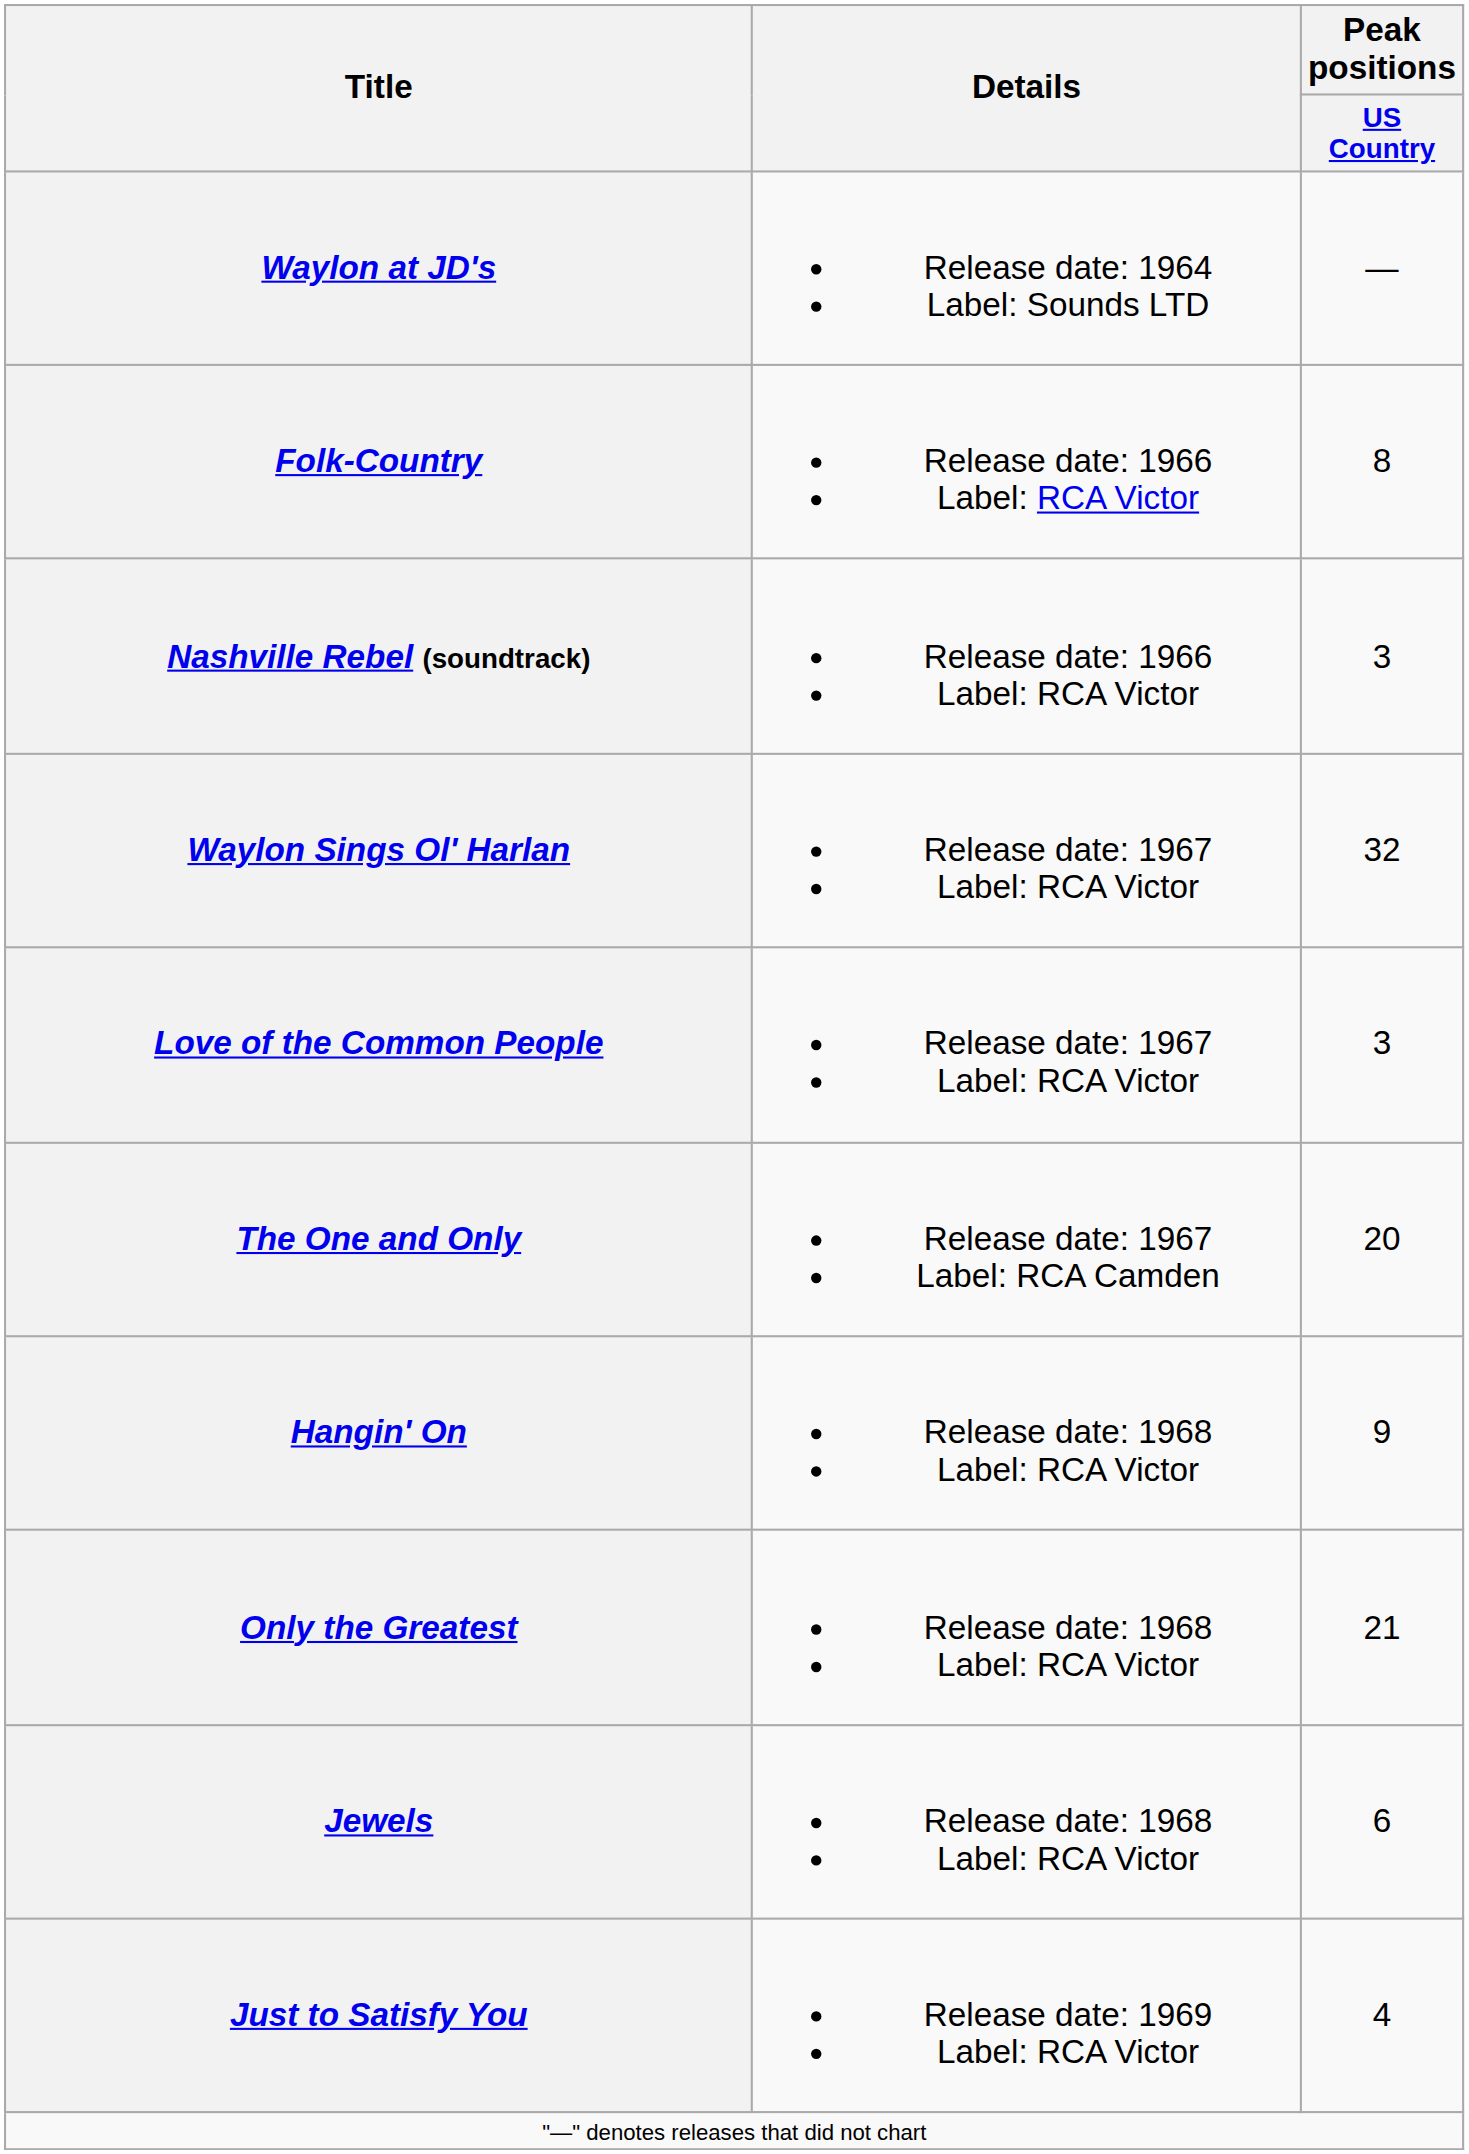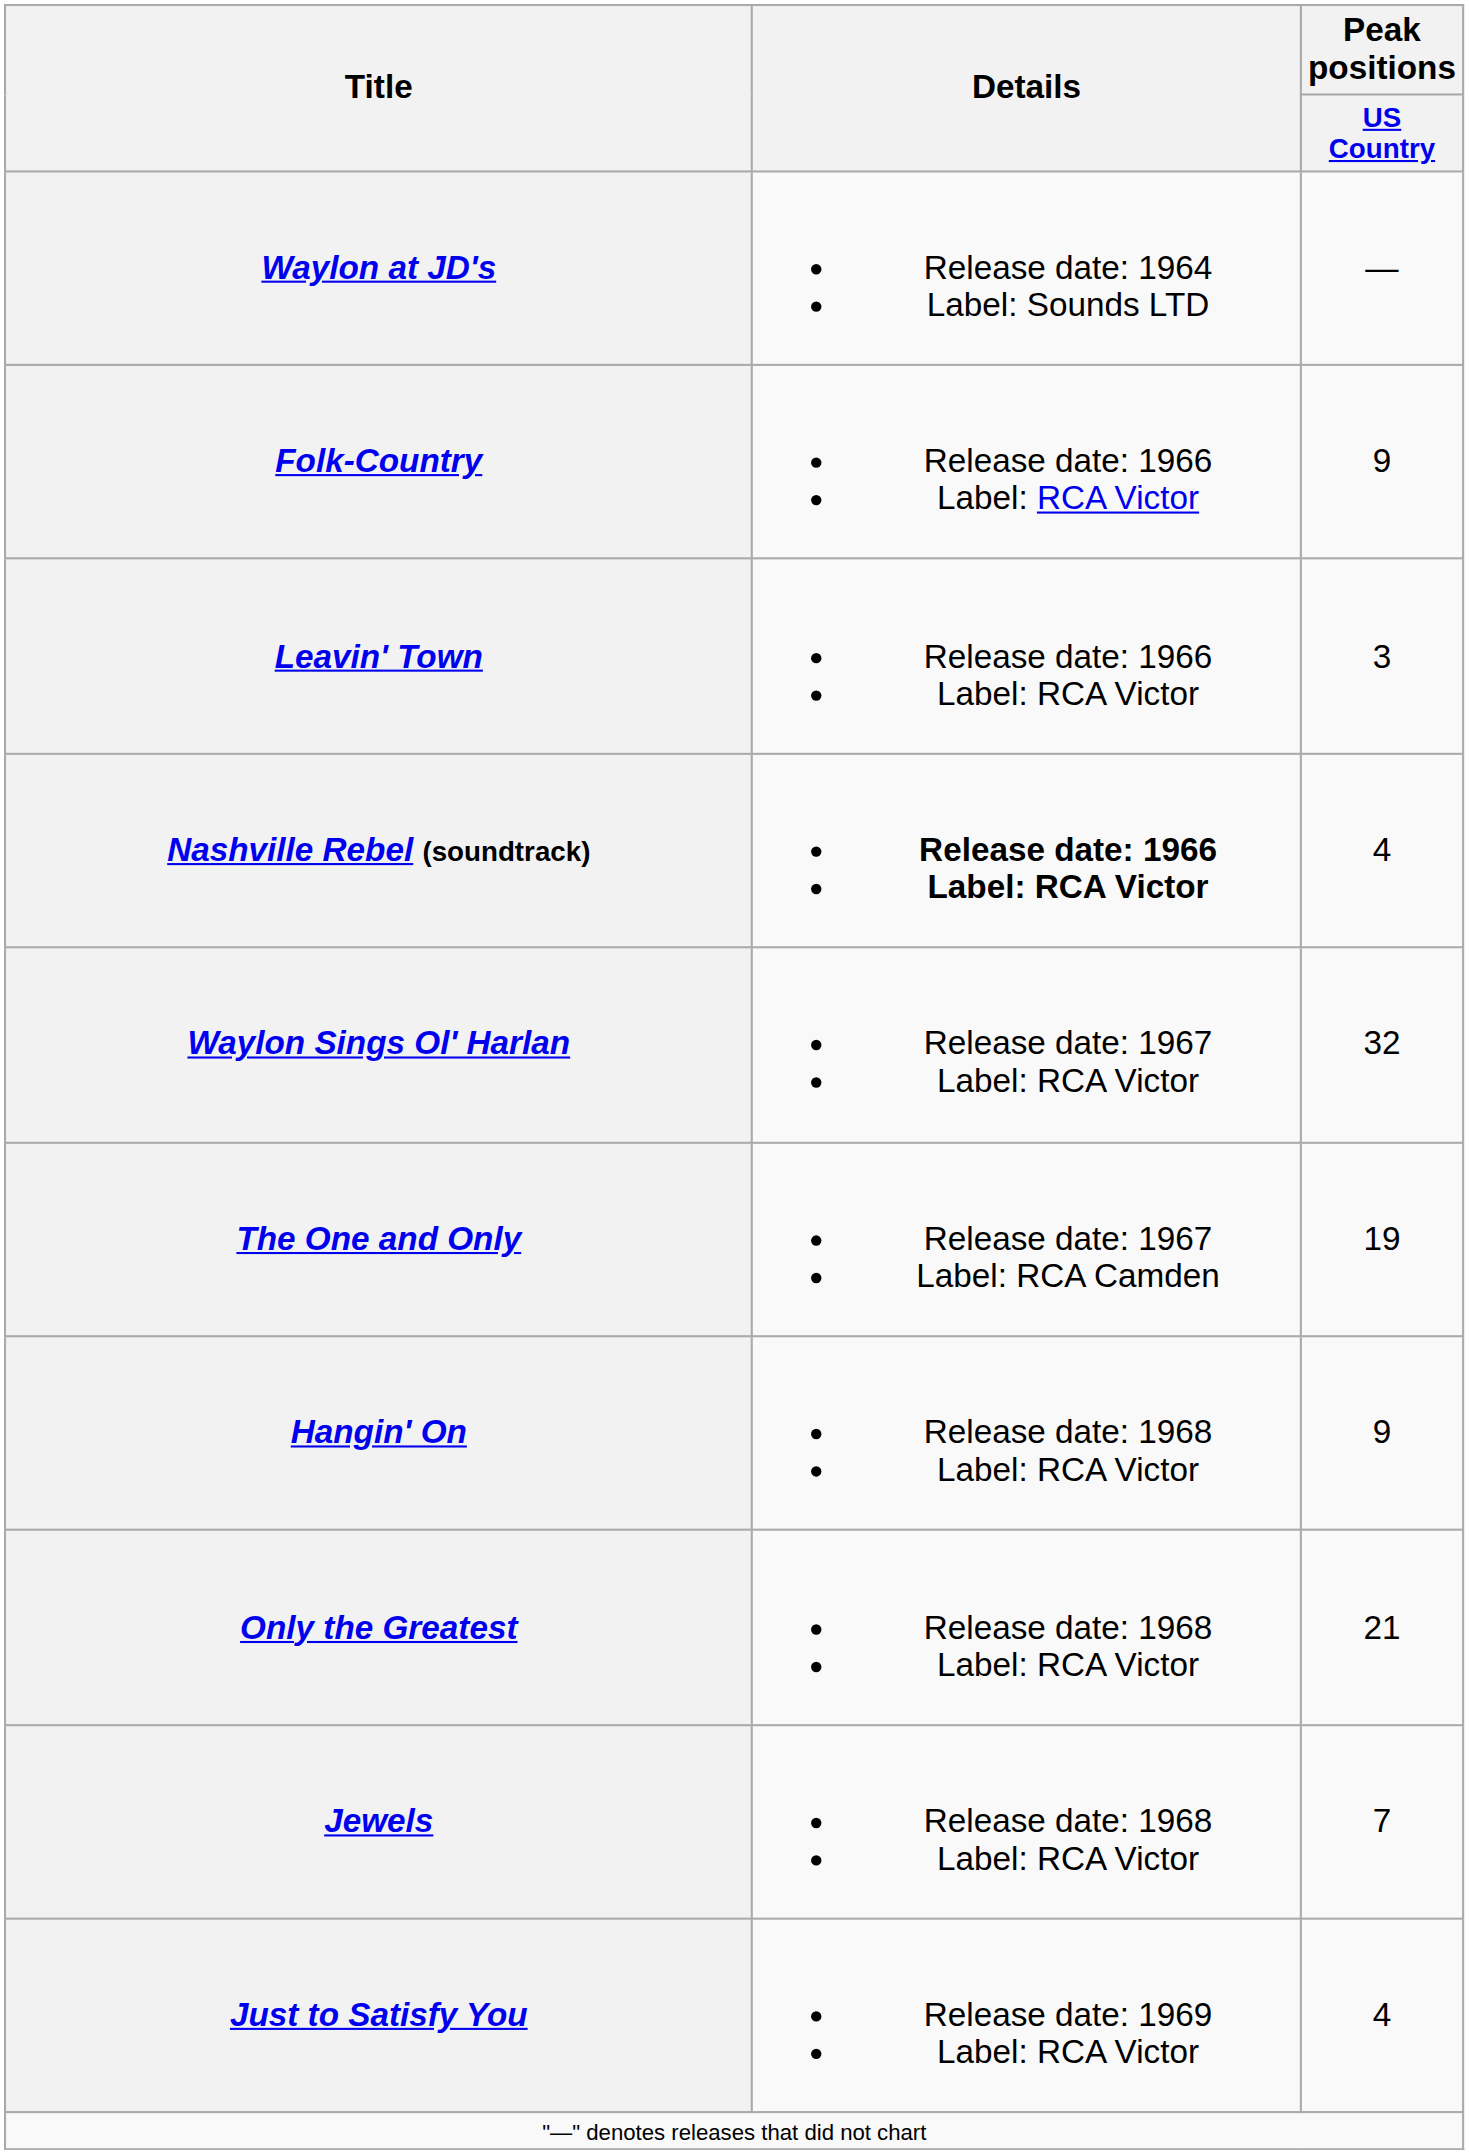 <table class="wikitable plainrowheaders" style="text-align:center;">
 <tr>
 <th rowspan="2" style="width:22em;">Title</th>
 <th rowspan="2" style="width:16em;">Details</th>
 <th colspan="1">Peak positions</th>
 </tr>
 <tr style="font-size:smaller;">
 <th width="65"><a href='#'>US Country</a></th>
 </tr>
 <tr>
 <th scope="row"><em><a href='#'>Waylon at JD's</a></em></th>
 <td><br><ul><li>Release date: 1964</li><li>Label: Sounds LTD</li></ul></td>
 <td>—</td>
 </tr>
 <tr>
 <th scope="row"><em><a href='#'>Folk-Country</a></em></th>
 <td><br><ul><li>Release date: 1966</li><li>Label: <a href='#'>RCA Victor</a></li></ul></td>
-<td>8</td>
+<td>9</td>
+</tr>
+<tr>
+<th scope="row"><em><a href='#'>Leavin' Town</a></em></th>
+<td><br><ul><li>Release date: 1966</li><li>Label: RCA Victor</li></ul></td>
+<td>3</td>
 </tr>
 <tr>
 <th scope="row"><em><a href='#'>Nashville Rebel</a></em> <small>(soundtrack)</small></th>
-<td><br><ul><li>Release date: 1966</li><li>Label: RCA Victor</li></ul></td>
-<td>3</td>
+<td><strong><br><ul><li>Release date: 1966</li><li>Label: RCA Victor</li></ul></strong></td>
+<td>4</td>
 </tr>
 <tr>
 <th scope="row"><em><a href='#'>Waylon Sings Ol' Harlan</a></em></th>
 <td><br><ul><li>Release date: 1967</li><li>Label: RCA Victor</li></ul></td>
 <td>32</td>
 </tr>
 <tr>
-<th scope="row"><em><a href='#'>Love of the Common People</a></em></th>
-<td><br><ul><li>Release date: 1967</li><li>Label: RCA Victor</li></ul></td>
-<td>3</td>
-</tr>
-<tr>
 <th scope="row"><em><a href='#'>The One and Only</a></em></th>
 <td><br><ul><li>Release date: 1967</li><li>Label: RCA Camden</li></ul></td>
-<td>20</td>
+<td>19</td>
 </tr>
 <tr>
 <th scope="row"><em><a href='#'>Hangin' On</a></em></th>
 <td><br><ul><li>Release date: 1968</li><li>Label: RCA Victor</li></ul></td>
 <td>9</td>
 </tr>
 <tr>
 <th scope="row"><em><a href='#'>Only the Greatest</a></em></th>
 <td><br><ul><li>Release date: 1968</li><li>Label: RCA Victor</li></ul></td>
 <td>21</td>
 </tr>
 <tr>
 <th scope="row"><em><a href='#'>Jewels</a></em></th>
 <td><br><ul><li>Release date: 1968</li><li>Label: RCA Victor</li></ul></td>
-<td>6</td>
+<td>7</td>
 </tr>
 <tr>
 <th scope="row"><em><a href='#'>Just to Satisfy You</a></em></th>
 <td><br><ul><li>Release date: 1969</li><li>Label: RCA Victor</li></ul></td>
 <td>4</td>
 </tr>
 <tr>
 <td colspan="3" style="font-size:8pt">"—" denotes releases that did not chart</td>
 </tr>
 <tr>
 </tr>
 </table>
